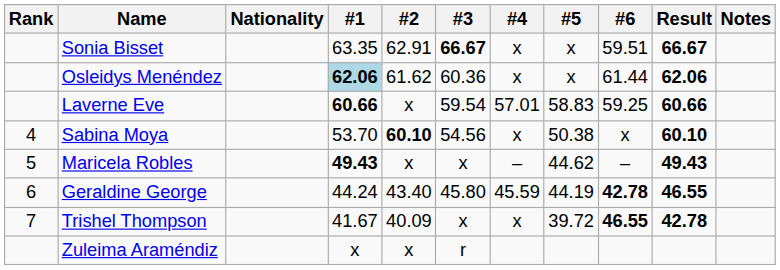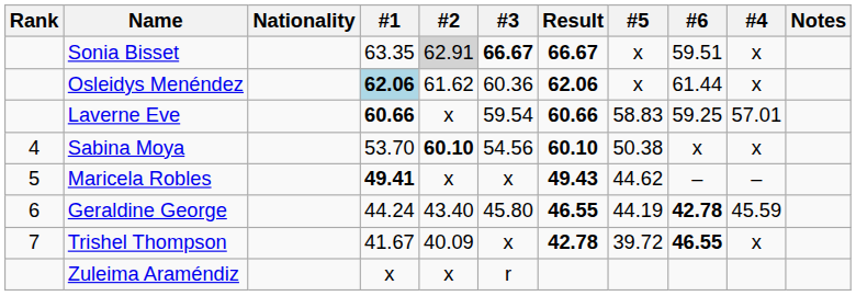 <table class="wikitable sortable" style="text-align:center">
 <tr>
 <th>Rank</th>
 <th>Name</th>
 <th>Nationality</th>
 <th>#1</th>
 <th>#2</th>
 <th>#3</th>
-<th>#4</th>
+<th>Result</th>
 <th>#5</th>
 <th>#6</th>
-<th>Result</th>
+<th>#4</th>
 <th>Notes</th>
 </tr>
 <tr>
 <td></td>
 <td align=left><a href='#'>Sonia Bisset</a></td>
 <td align=left></td>
 <td>63.35</td>
-<td>62.91</td>
+<td style="background: lightgrey;">62.91</td>
+<td><strong>66.67</strong></td>
 <td><strong>66.67</strong></td>
 <td>x</td>
+<td>59.51</td>
 <td>x</td>
-<td>59.51</td>
-<td><strong>66.67</strong></td>
 <td></td>
 </tr>
 <tr>
 <td></td>
 <td align=left><a href='#'>Osleidys Menéndez</a></td>
 <td align=left></td>
 <td style="background: lightblue;"><strong>62.06</strong></td>
 <td>61.62</td>
 <td>60.36</td>
-<td>x</td>
+<td><strong>62.06</strong></td>
 <td>x</td>
 <td>61.44</td>
-<td><strong>62.06</strong></td>
+<td>x</td>
 <td></td>
 </tr>
 <tr>
 <td></td>
 <td align=left><a href='#'>Laverne Eve</a></td>
 <td align=left></td>
 <td><strong>60.66</strong></td>
 <td>x</td>
 <td>59.54</td>
-<td>57.01</td>
+<td><strong>60.66</strong></td>
 <td>58.83</td>
 <td>59.25</td>
-<td><strong>60.66</strong></td>
+<td>57.01</td>
 <td></td>
 </tr>
 <tr>
 <td>4</td>
 <td align=left><a href='#'>Sabina Moya</a></td>
 <td align=left></td>
 <td>53.70</td>
 <td><strong>60.10</strong></td>
 <td>54.56</td>
-<td>x</td>
+<td><strong>60.10</strong></td>
 <td>50.38</td>
 <td>x</td>
-<td><strong>60.10</strong></td>
+<td>x</td>
 <td></td>
 </tr>
 <tr>
 <td>5</td>
 <td align=left><a href='#'>Maricela Robles</a></td>
 <td align=left></td>
-<td><strong>49.43</strong></td>
+<td><strong>49.41</strong></td>
 <td>x</td>
 <td>x</td>
-<td>–</td>
+<td><strong>49.43</strong></td>
 <td>44.62</td>
 <td>–</td>
-<td><strong>49.43</strong></td>
+<td>–</td>
 <td></td>
 </tr>
 <tr>
 <td>6</td>
 <td align=left><a href='#'>Geraldine George</a></td>
 <td align=left></td>
 <td>44.24</td>
 <td>43.40</td>
 <td>45.80</td>
-<td>45.59</td>
+<td><strong>46.55</strong></td>
 <td>44.19</td>
 <td><strong>42.78</strong></td>
-<td><strong>46.55</strong></td>
+<td>45.59</td>
 <td></td>
 </tr>
 <tr>
 <td>7</td>
 <td align=left><a href='#'>Trishel Thompson</a></td>
 <td align=left></td>
 <td>41.67</td>
 <td>40.09</td>
 <td>x</td>
-<td>x</td>
+<td><strong>42.78</strong></td>
 <td>39.72</td>
 <td><strong>46.55</strong></td>
-<td><strong>42.78</strong></td>
+<td>x</td>
 <td></td>
 </tr>
 <tr>
 <td></td>
 <td align=left><a href='#'>Zuleima Araméndiz</a></td>
 <td align=left></td>
 <td>x</td>
 <td>x</td>
 <td>r</td>
+<td><strong></strong></td>
 <td></td>
 <td></td>
 <td></td>
-<td><strong></strong></td>
 <td></td>
 </tr>
 </table>
